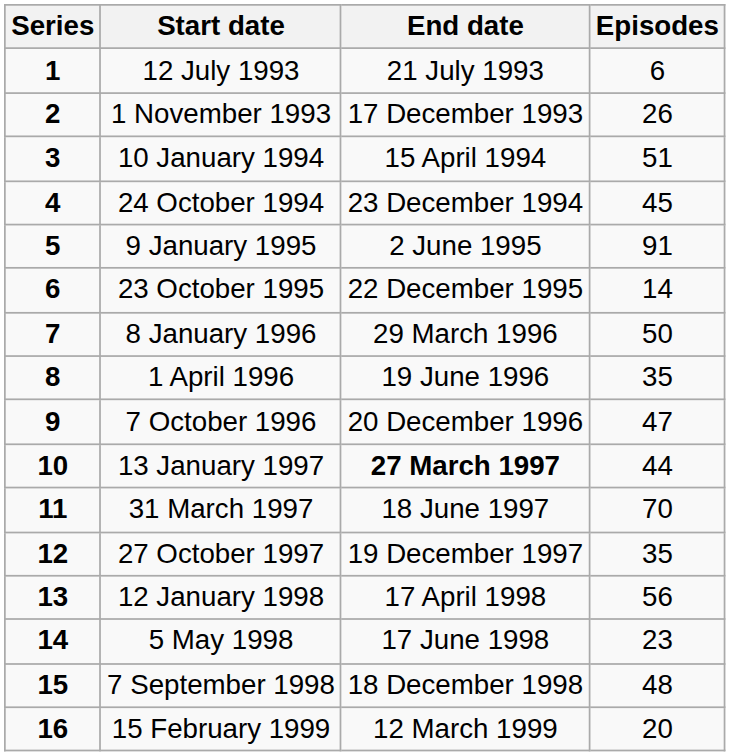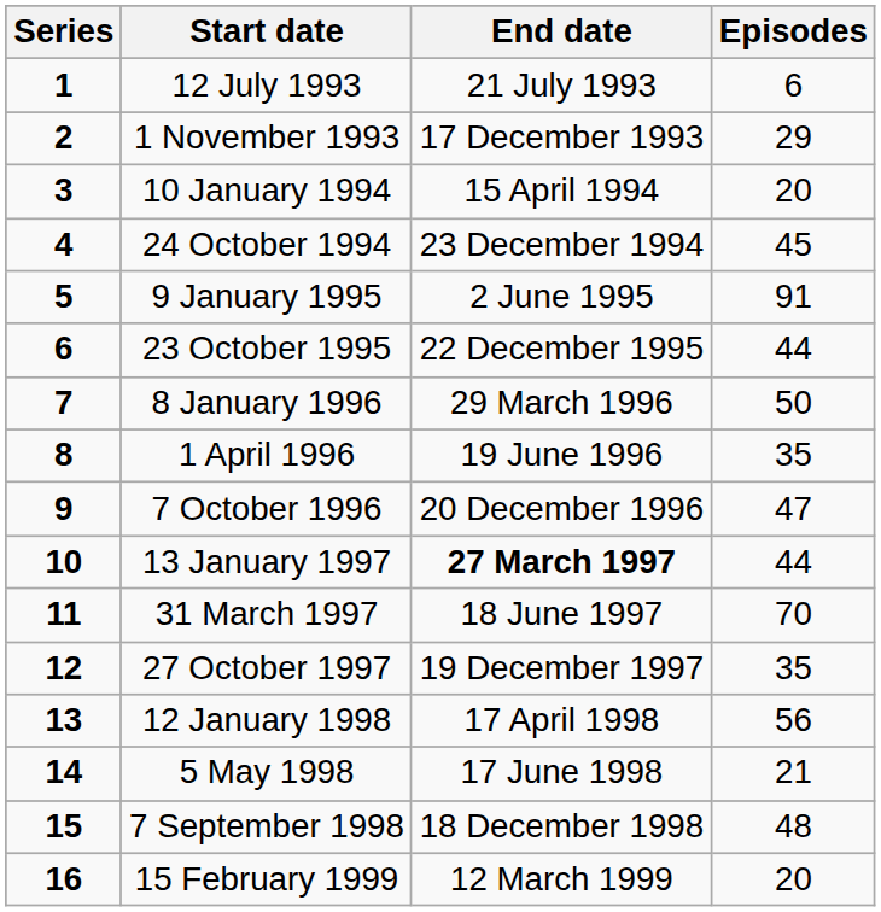 <table class="wikitable" style="text-align:center;">
 <tr>
 <th>Series</th>
 <th>Start date</th>
 <th>End date</th>
 <th>Episodes</th>
 </tr>
 <tr>
 <td><strong>1</strong></td>
 <td>12 July 1993</td>
 <td>21 July 1993</td>
 <td>6</td>
 </tr>
 <tr>
 <td><strong>2</strong></td>
 <td>1 November 1993</td>
 <td>17 December 1993</td>
-<td>26</td>
+<td>29</td>
 </tr>
 <tr>
 <td><strong>3</strong></td>
 <td>10 January 1994</td>
 <td>15 April 1994</td>
-<td>51</td>
+<td>20</td>
 </tr>
 <tr>
 <td><strong>4</strong></td>
 <td>24 October 1994</td>
 <td>23 December 1994</td>
 <td>45</td>
 </tr>
 <tr>
 <td><strong>5</strong></td>
 <td>9 January 1995</td>
 <td>2 June 1995</td>
 <td>91</td>
 </tr>
 <tr>
 <td><strong>6</strong></td>
 <td>23 October 1995</td>
 <td>22 December 1995</td>
-<td>14</td>
+<td>44</td>
 </tr>
 <tr>
 <td><strong>7</strong></td>
 <td>8 January 1996</td>
 <td>29 March 1996</td>
 <td>50</td>
 </tr>
 <tr>
 <td><strong>8</strong></td>
 <td>1 April 1996</td>
 <td>19 June 1996</td>
 <td>35</td>
 </tr>
 <tr>
 <td><strong>9</strong></td>
 <td>7 October 1996</td>
 <td>20 December 1996</td>
 <td>47</td>
 </tr>
 <tr>
 <td><strong>10</strong></td>
 <td>13 January 1997</td>
 <td><strong>27 March 1997</strong></td>
 <td>44</td>
 </tr>
 <tr>
 <td><strong>11</strong></td>
 <td>31 March 1997</td>
 <td>18 June 1997</td>
 <td>70</td>
 </tr>
 <tr>
 <td><strong>12</strong></td>
 <td>27 October 1997</td>
 <td>19 December 1997</td>
 <td>35</td>
 </tr>
 <tr>
 <td><strong>13</strong></td>
 <td>12 January 1998</td>
 <td>17 April 1998</td>
 <td>56</td>
 </tr>
 <tr>
 <td><strong>14</strong></td>
 <td>5 May 1998</td>
 <td>17 June 1998</td>
-<td>23</td>
+<td>21</td>
 </tr>
 <tr>
 <td><strong>15</strong></td>
 <td>7 September 1998</td>
 <td>18 December 1998</td>
 <td>48</td>
 </tr>
 <tr>
 <td><strong>16</strong></td>
 <td>15 February 1999</td>
 <td>12 March 1999</td>
 <td>20</td>
 </tr>
 </table>
